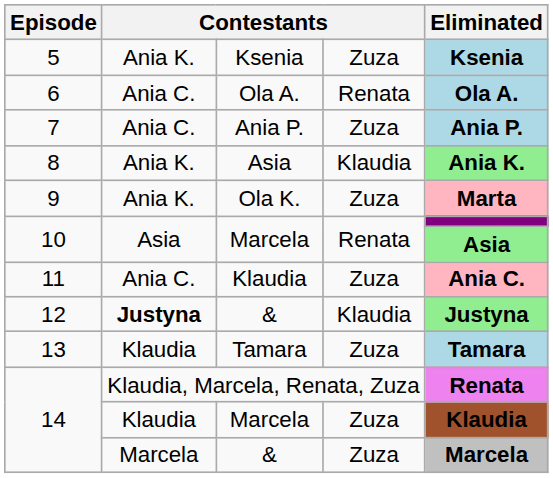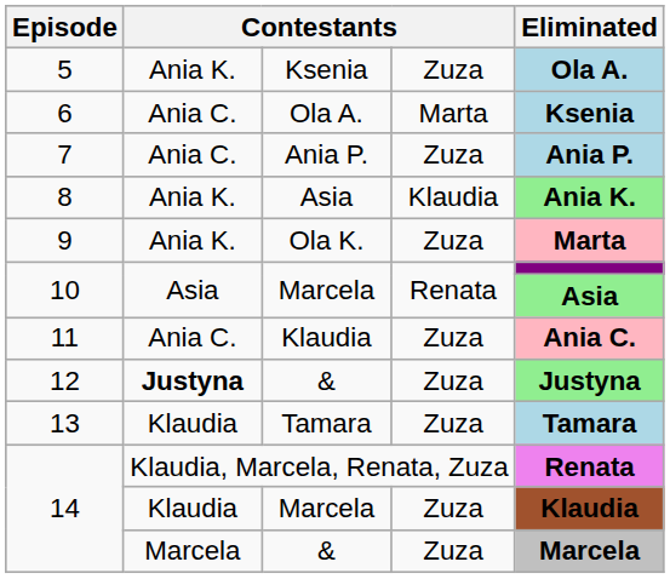 <table class="wikitable" border="2" style="text-align:center; font-size:85%;">
 <tr>
 <th>Episode</th>
 <th colspan="3">Contestants</th>
 <th>Eliminated</th>
 </tr>
 <tr>
 <td>5</td>
 <td>Ania K.</td>
 <td>Ksenia</td>
 <td>Zuza</td>
-<td style="background:lightblue;"><strong>Ksenia</strong></td>
+<td style="background:lightblue;"><strong>Ola A.</strong></td>
 </tr>
 <tr>
 <td>6</td>
 <td>Ania C.</td>
 <td>Ola A.</td>
-<td>Renata</td>
-<td style="background:lightblue;"><strong>Ola A.</strong></td>
+<td>Marta</td>
+<td style="background:lightblue;"><strong>Ksenia</strong></td>
 </tr>
 <tr>
 <td>7</td>
 <td>Ania C.</td>
 <td>Ania P.</td>
 <td>Zuza</td>
 <td style="background:lightblue;"><strong>Ania P.</strong></td>
 </tr>
 <tr>
 <td>8</td>
 <td>Ania K.</td>
 <td>Asia</td>
 <td>Klaudia</td>
 <td style="background:lightgreen;"><strong>Ania K.</strong></td>
 </tr>
 <tr>
 <td>9</td>
 <td>Ania K.</td>
 <td>Ola K.</td>
 <td>Zuza</td>
 <td style="background:lightpink;"><strong>Marta</strong></td>
 </tr>
 <tr>
 <td rowspan="2">10</td>
 <td rowspan="2">Asia</td>
 <td rowspan="2">Marcela</td>
 <td rowspan="2">Renata</td>
 <td style="background:purple;"><strong></strong></td>
 </tr>
 <tr>
 <td style="background:lightgreen;"><strong>Asia</strong></td>
 </tr>
 <tr>
 <td>11</td>
 <td>Ania C.</td>
 <td>Klaudia</td>
 <td>Zuza</td>
 <td style="background:lightpink;"><strong>Ania C.</strong></td>
 </tr>
 <tr>
 <td>12</td>
 <td><strong>Justyna</strong></td>
 <td>&</td>
-<td>Klaudia</td>
+<td>Zuza</td>
 <td style="background:lightgreen;"><strong>Justyna</strong></td>
 </tr>
 <tr>
 <td>13</td>
 <td>Klaudia</td>
 <td>Tamara</td>
 <td>Zuza</td>
 <td style="background:lightblue;"><strong>Tamara</strong></td>
 </tr>
 <tr>
 <td rowspan="3">14</td>
 <td colspan="3">Klaudia, Marcela, Renata, Zuza</td>
 <td style="background:violet;"><strong>Renata</strong></td>
 </tr>
 <tr>
 <td>Klaudia</td>
 <td>Marcela</td>
 <td>Zuza</td>
 <td style="background:sienna;"><strong>Klaudia</strong></td>
 </tr>
 <tr>
 <td>Marcela</td>
 <td>&</td>
 <td>Zuza</td>
 <td style="background:silver;"><strong>Marcela</strong></td>
 </tr>
 </table>
